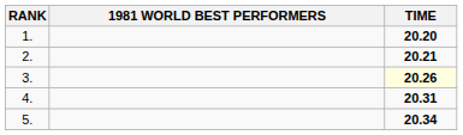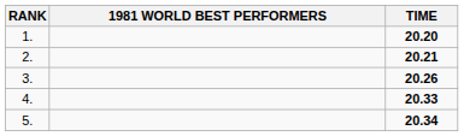 <table class="wikitable" style="border-collapse: collapse; font-size: 90%;">
 <tr>
 <th>RANK</th>
 <th align="center" style="width: 25em">1981 WORLD BEST PERFORMERS</th>
 <th align="center" style="width: 5em">TIME</th>
 </tr>
 <tr>
 <td align="center">1.</td>
 <td></td>
 <td align="center"><strong>20.20</strong></td>
 </tr>
 <tr>
 <td align="center">2.</td>
 <td></td>
 <td align="center"><strong>20.21</strong></td>
 </tr>
 <tr>
 <td align="center">3.</td>
 <td></td>
-<td align="center" style="background: lightyellow;"><strong>20.26</strong></td>
+<td align="center"><strong>20.26</strong></td>
 </tr>
 <tr>
 <td align="center">4.</td>
 <td></td>
-<td align="center"><strong>20.31</strong></td>
+<td align="center"><strong>20.33</strong></td>
 </tr>
 <tr>
 <td align="center">5.</td>
 <td></td>
 <td align="center"><strong>20.34</strong></td>
 </tr>
 </table>
